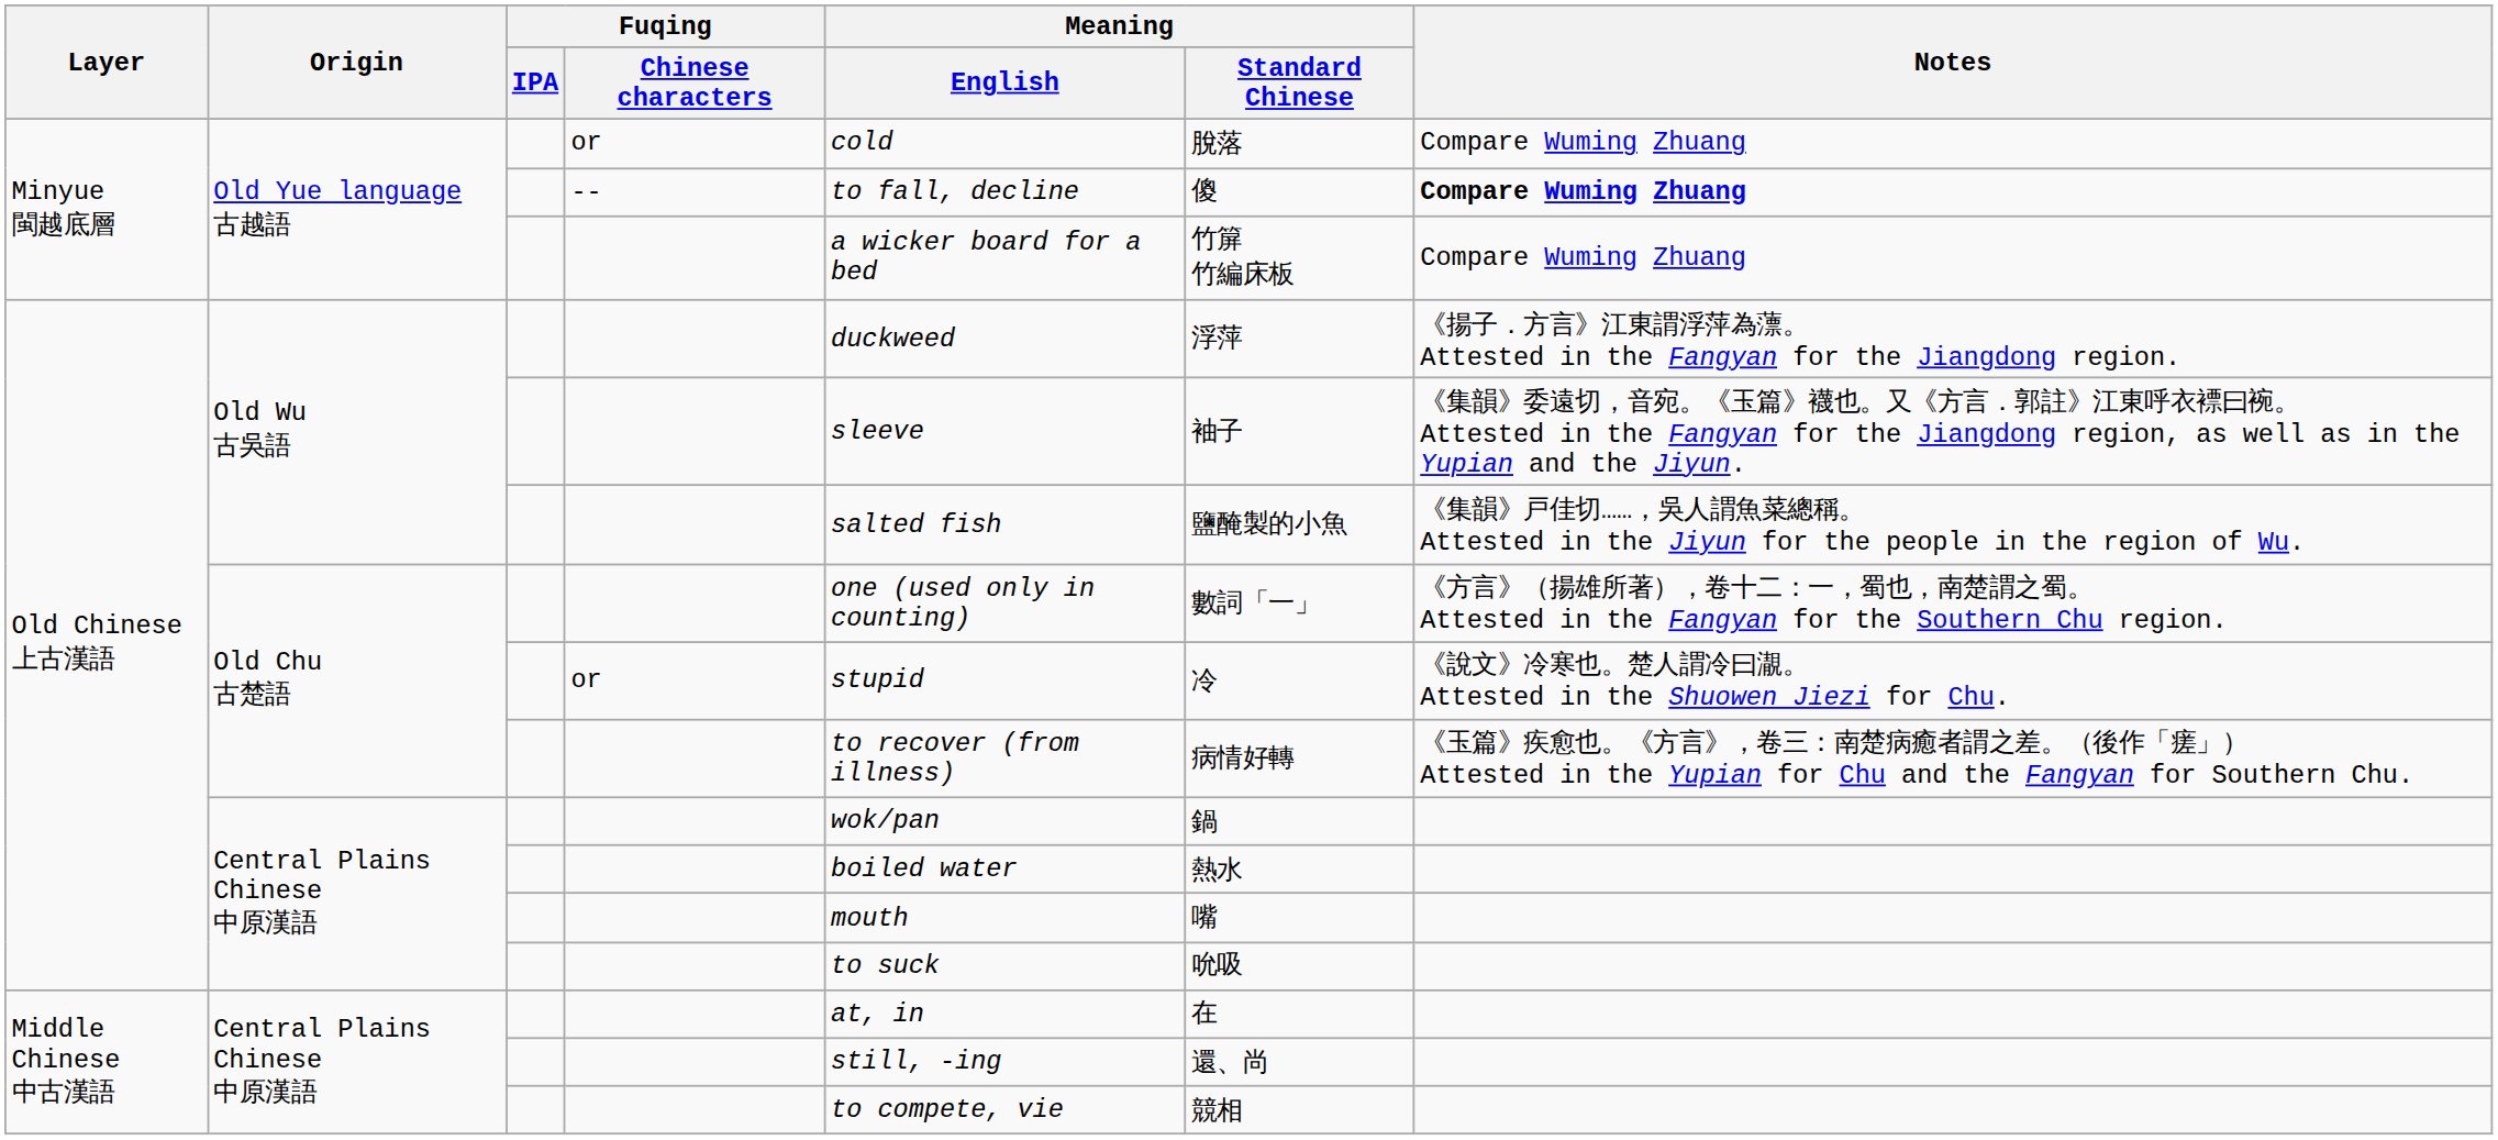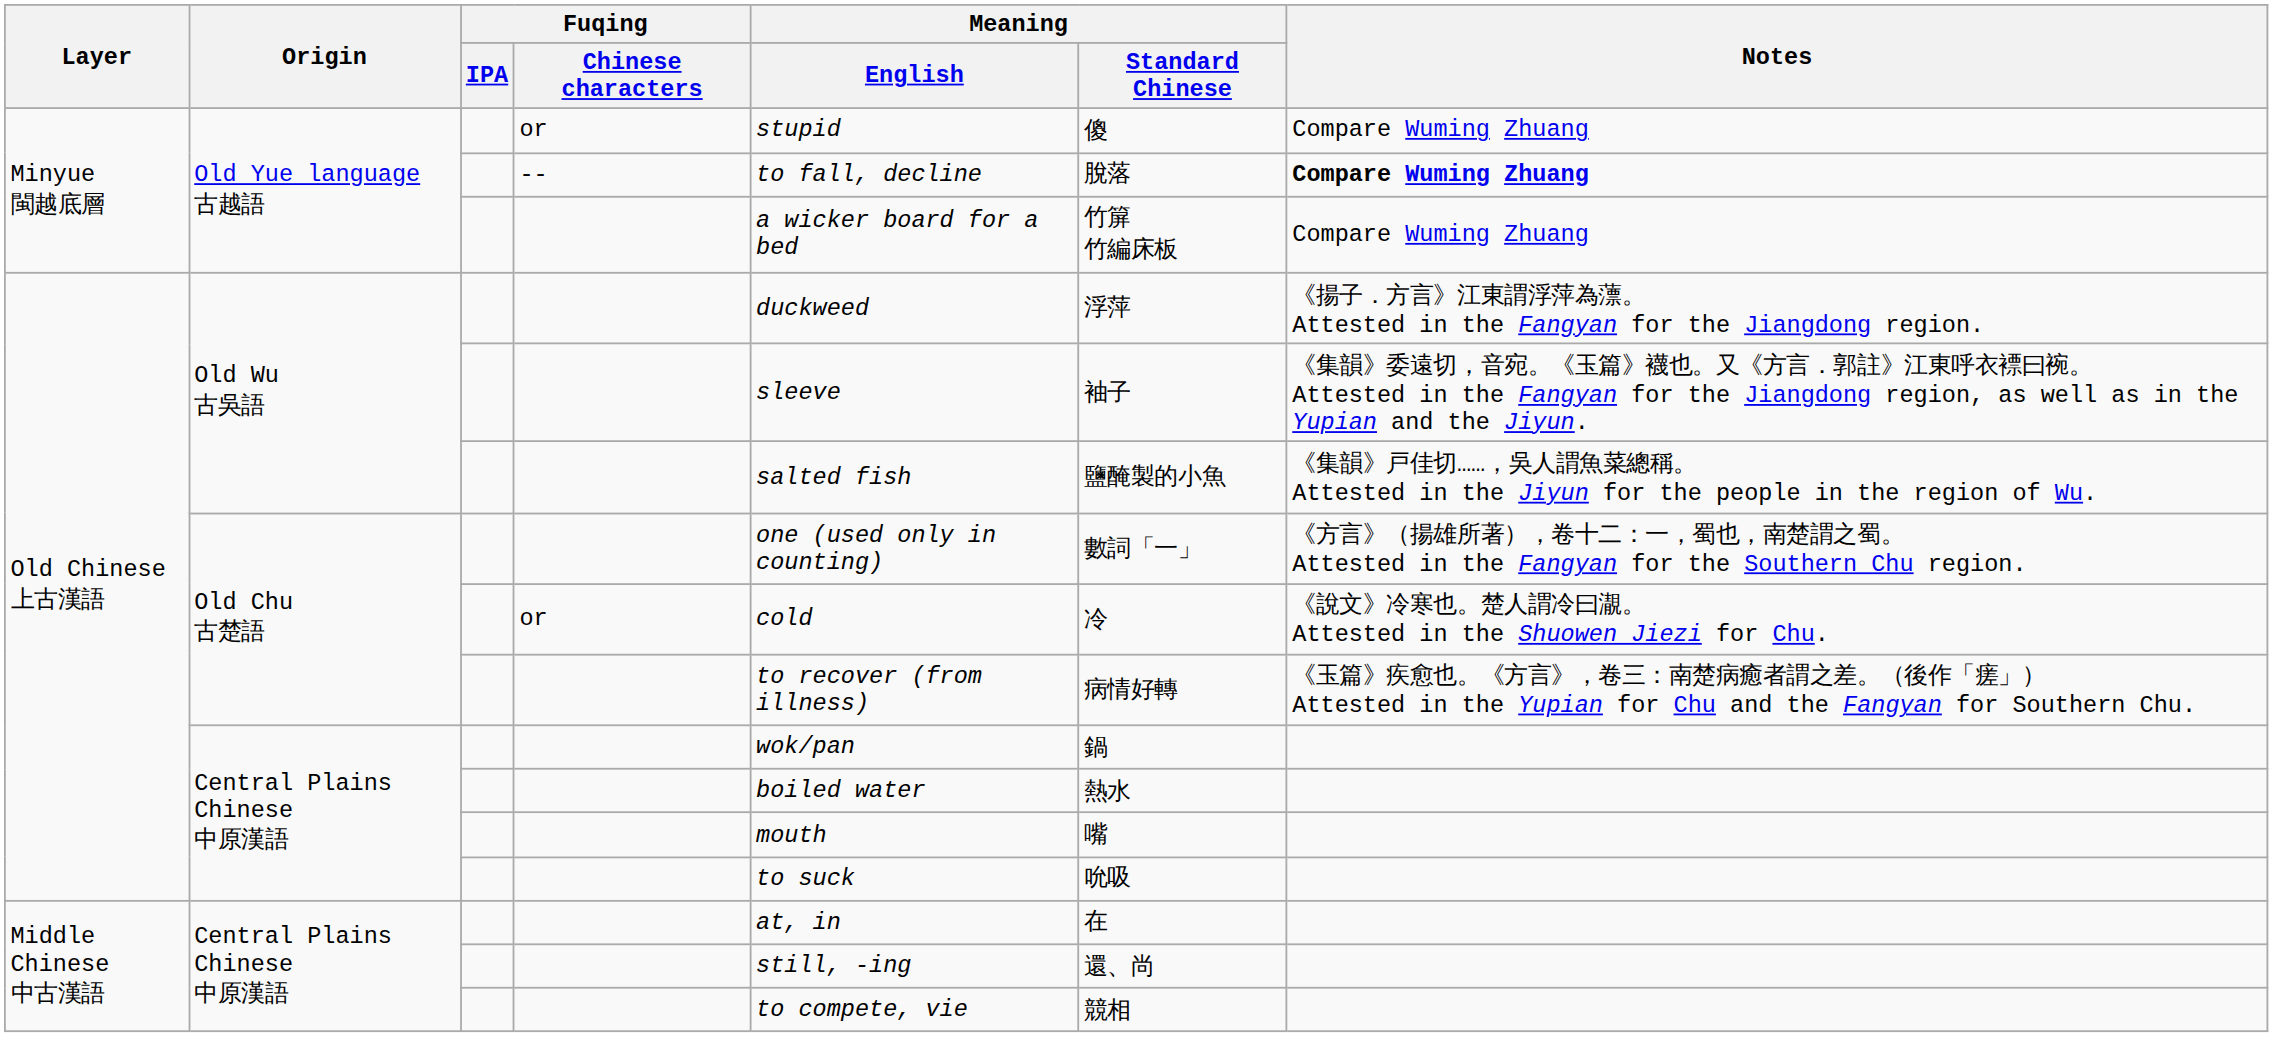 <table class="wikitable">
 <tr>
 <th rowspan="2">Layer</th>
 <th rowspan="2">Origin</th>
 <th colspan="2">Fuqing</th>
 <th colspan="2">Meaning</th>
 <th rowspan="2">Notes</th>
 </tr>
 <tr>
 <th><a href='#'>IPA</a></th>
 <th><a href='#'>Chinese characters</a></th>
 <th><a href='#'>English</a></th>
 <th><a href='#'>Standard Chinese</a></th>
 </tr>
 <tr>
 <td rowspan=3>Minyue <br> 閩越底層</td>
 <td rowspan=3><a href='#'>Old Yue language</a> <br> 古越語</td>
 <td></td>
 <td> or </td>
-<td><em>cold</em></td>
-<td>脫落</td>
+<td><em>stupid</em></td>
+<td>傻</td>
 <td>Compare <a href='#'>Wuming</a> <a href='#'>Zhuang</a> </td>
 </tr>
 <tr>
 <td></td>
 <td>--</td>
 <td><em>to fall, decline</em></td>
-<td>傻</td>
+<td>脫落</td>
 <td><strong>Compare <a href='#'>Wuming</a> <a href='#'>Zhuang</a> </strong></td>
 </tr>
 <tr>
 <td></td>
 <td></td>
 <td><em>a wicker board for a bed</em></td>
 <td>竹箳 <br> 竹編床板</td>
 <td>Compare <a href='#'>Wuming</a> <a href='#'>Zhuang</a> </td>
 </tr>
 <tr>
 <td rowspan=10>Old Chinese <br> 上古漢語</td>
 <td rowspan=3>Old Wu <br> 古吳語</td>
 <td></td>
 <td></td>
 <td><em>duckweed</em></td>
 <td>浮萍</td>
 <td>《揚子．方言》江東謂浮萍為薸。<br> Attested in the <em><a href='#'>Fangyan</a></em> for the <a href='#'>Jiangdong</a> region.</td>
 </tr>
 <tr>
 <td></td>
 <td></td>
 <td><em>sleeve</em></td>
 <td>袖子</td>
 <td>《集韻》委遠切，音宛。《玉篇》襪也。又《方言．郭註》江東呼衣褾曰䘼。<br>Attested in the <em><a href='#'>Fangyan</a></em> for the <a href='#'>Jiangdong</a> region, as well as in the <em><a href='#'>Yupian</a></em> and the <em><a href='#'>Jiyun</a></em>.</td>
 </tr>
 <tr>
 <td></td>
 <td></td>
 <td><em>salted fish</em></td>
 <td>鹽醃製的小魚</td>
 <td>《集韻》戸佳切……，吳人謂魚菜總稱。<br> Attested in the <em><a href='#'>Jiyun</a></em> for the people in the region of <a href='#'>Wu</a>.</td>
 </tr>
 <tr>
 <td rowspan=3>Old Chu <br>古楚語</td>
 <td></td>
 <td></td>
 <td><em>one (used only in counting)</em></td>
 <td>數詞「一」</td>
 <td>《方言》（揚雄所著），卷十二：一，蜀也，南楚謂之蜀。<br> Attested in the <em><a href='#'>Fangyan</a></em> for the <a href='#'>Southern Chu</a> region.</td>
 </tr>
 <tr>
 <td></td>
 <td> or </td>
-<td><em>stupid</em></td>
+<td><em>cold</em></td>
 <td>冷</td>
 <td>《說文》冷寒也。楚人謂冷曰㵾。<br>  Attested in the <em><a href='#'>Shuowen Jiezi</a></em> for <a href='#'>Chu</a>.</td>
 </tr>
 <tr>
 <td></td>
 <td></td>
 <td><em>to recover (from illness)</em></td>
 <td>病情好轉</td>
 <td>《玉篇》疾愈也。《方言》，卷三：南楚病癒者謂之差。（後作「瘥」）<br> Attested in the <em><a href='#'>Yupian</a></em> for <a href='#'>Chu</a> and the <em><a href='#'>Fangyan</a></em> for Southern Chu.</td>
 </tr>
 <tr>
 <td rowspan=4>Central Plains Chinese <br> 中原漢語</td>
 <td></td>
 <td></td>
 <td><em>wok/pan</em></td>
 <td>鍋</td>
 <td></td>
 </tr>
 <tr>
 <td></td>
 <td></td>
 <td><em>boiled water</em></td>
 <td>熱水</td>
 <td></td>
 </tr>
 <tr>
 <td></td>
 <td></td>
 <td><em>mouth</em></td>
 <td>嘴</td>
 <td></td>
 </tr>
 <tr>
 <td></td>
 <td></td>
 <td><em>to suck</em></td>
 <td>吮吸</td>
 <td></td>
 </tr>
 <tr>
 <td rowspan=3>Middle Chinese <br> 中古漢語</td>
 <td rowspan=3>Central Plains Chinese <br> 中原漢語</td>
 <td></td>
 <td></td>
 <td><em>at, in</em></td>
 <td>在</td>
 <td></td>
 </tr>
 <tr>
 <td></td>
 <td></td>
 <td><em>still, -ing</em></td>
 <td>還、尚</td>
 <td></td>
 </tr>
 <tr>
 <td></td>
 <td></td>
 <td><em>to compete, vie</em></td>
 <td>競相</td>
 <td></td>
 </tr>
 </table>
